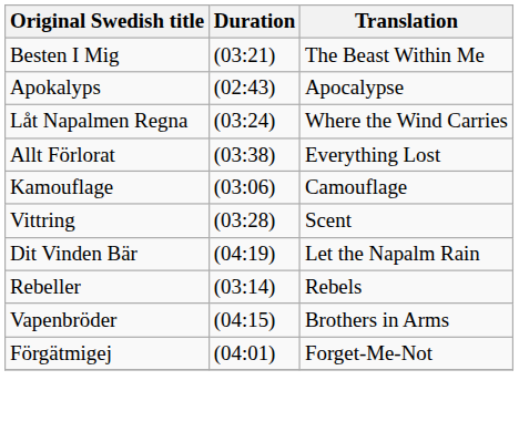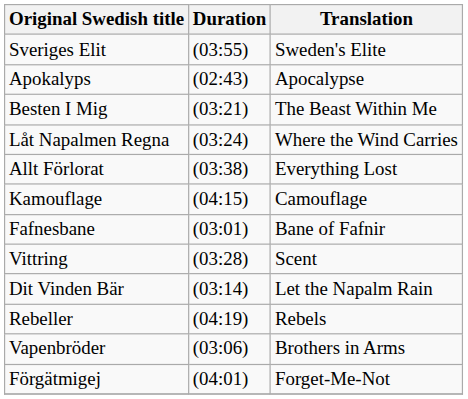 <table class="wikitable">
 <tr>
 <th>Original Swedish title</th>
 <th>Duration</th>
 <th>Translation</th>
 </tr>
 <tr>
-<td>Besten I Mig</td>
-<td>(03:21)</td>
-<td>The Beast Within Me</td>
+<td>Sveriges Elit</td>
+<td>(03:55)</td>
+<td>Sweden's Elite</td>
 </tr>
 <tr>
 <td>Apokalyps</td>
 <td>(02:43)</td>
 <td>Apocalypse</td>
+</tr>
+<tr>
+<td>Besten I Mig</td>
+<td>(03:21)</td>
+<td>The Beast Within Me</td>
 </tr>
 <tr>
 <td>Låt Napalmen Regna</td>
 <td>(03:24)</td>
 <td>Where the Wind Carries</td>
 </tr>
 <tr>
 <td>Allt Förlorat</td>
 <td>(03:38)</td>
 <td>Everything Lost</td>
 </tr>
 <tr>
 <td>Kamouflage</td>
-<td>(03:06)</td>
+<td>(04:15)</td>
 <td>Camouflage</td>
+</tr>
+<tr>
+<td>Fafnesbane</td>
+<td>(03:01)</td>
+<td>Bane of Fafnir</td>
 </tr>
 <tr>
 <td>Vittring</td>
 <td>(03:28)</td>
 <td>Scent</td>
 </tr>
 <tr>
 <td>Dit Vinden Bär</td>
-<td>(04:19)</td>
+<td>(03:14)</td>
 <td>Let the Napalm Rain</td>
 </tr>
 <tr>
 <td>Rebeller</td>
-<td>(03:14)</td>
+<td>(04:19)</td>
 <td>Rebels</td>
 </tr>
 <tr>
 <td>Vapenbröder</td>
-<td>(04:15)</td>
+<td>(03:06)</td>
 <td>Brothers in Arms</td>
 </tr>
 <tr>
 <td>Förgätmigej</td>
 <td>(04:01)</td>
 <td>Forget-Me-Not</td>
 </tr>
 <tr>
 </tr>
 </table>
